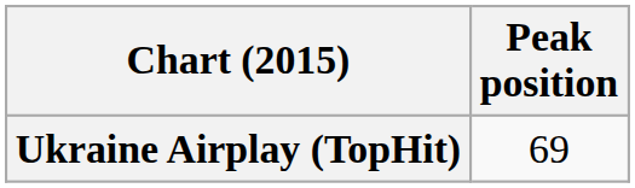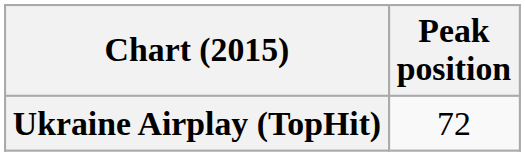 <table class="wikitable plainrowheaders" style="text-align:center;">
 <tr>
 <th scope="col">Chart (2015)</th>
 <th scope="col">Peak<br>position</th>
 </tr>
 <tr>
 <th scope="row">Ukraine Airplay (TopHit)</th>
-<td>69</td>
+<td>72</td>
 </tr>
 </table>
